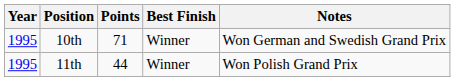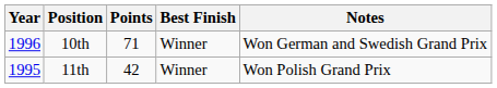 <table class="wikitable" style="font-size: 95%;">
 <tr>
 <th>Year</th>
 <th>Position</th>
 <th>Points</th>
 <th>Best Finish</th>
 <th>Notes</th>
 </tr>
 <tr>
-<td><a href='#'>1995</a></td>
+<td><a href='#'>1996</a></td>
 <td align="center">10th</td>
 <td align="center">71</td>
 <td>Winner</td>
 <td>Won German and Swedish Grand Prix</td>
 </tr>
 <tr>
 <td><a href='#'>1995</a></td>
 <td align="center">11th</td>
-<td align="center">44</td>
+<td align="center">42</td>
 <td>Winner</td>
 <td>Won Polish Grand Prix</td>
 </tr>
 </table>
